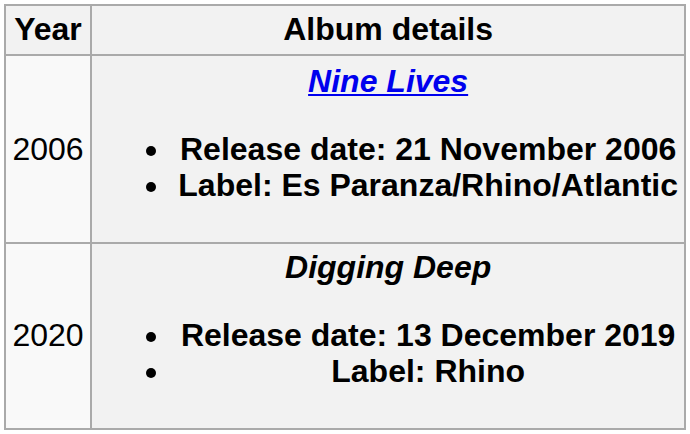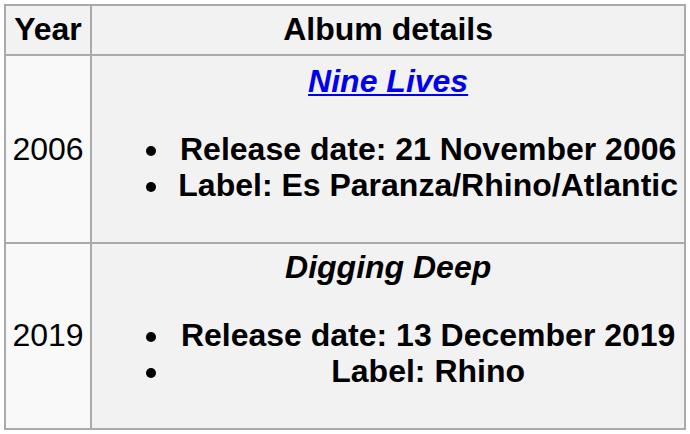 <table class="wikitable plainrowheaders" style="text-align:center;">
 <tr>
 <th scope="col">Year</th>
 <th scope="col">Album details</th>
 </tr>
 <tr>
 <td>2006</td>
 <th scope="row"><em><a href='#'>Nine Lives</a></em><br><ul><li>Release date: 21 November 2006</li><li>Label: Es Paranza/Rhino/Atlantic</li></ul></th>
 </tr>
 <tr>
-<td>2020</td>
+<td>2019</td>
 <th scope="row"><em>Digging Deep</em><br><ul><li>Release date: 13 December 2019</li><li>Label: Rhino</li></ul></th>
 </tr>
 </table>
